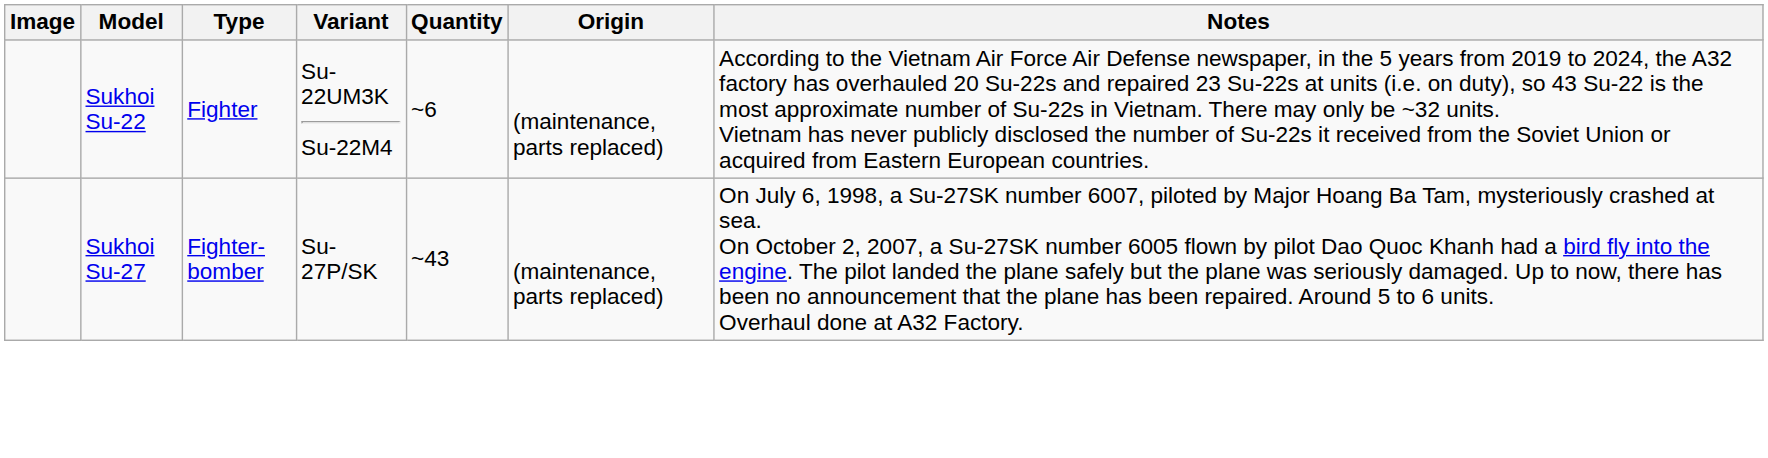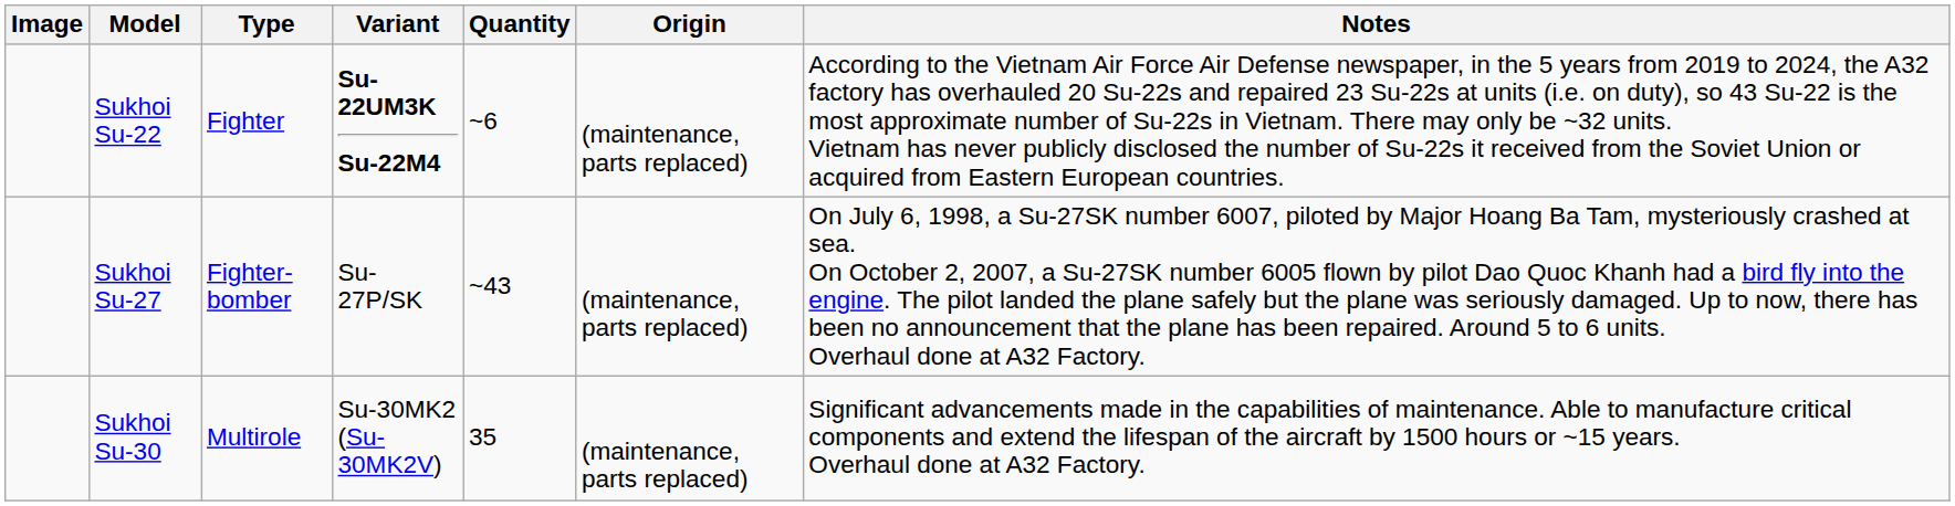 <table class="wikitable">
 <tr>
 <th>Image</th>
 <th>Model</th>
 <th>Type</th>
 <th>Variant</th>
 <th>Quantity</th>
 <th>Origin</th>
 <th>Notes</th>
 </tr>
 <tr>
 <td></td>
 <td><a href='#'>Sukhoi Su-22</a></td>
 <td><a href='#'>Fighter</a></td>
-<td>Su-22UM3K <hr> Su-22M4</td>
+<td><strong>Su-22UM3K <hr> Su-22M4</strong></td>
 <td>~6</td>
 <td><br><br>(maintenance, parts replaced)</td>
 <td>According to the Vietnam Air Force Air Defense newspaper, in the 5 years from 2019 to 2024, the A32 factory has overhauled 20 Su-22s and repaired 23 Su-22s at units (i.e. on duty), so 43 Su-22 is the most approximate number of Su-22s in Vietnam. There may only be ~32 units.<br>Vietnam has never publicly disclosed the number of Su-22s it received from the Soviet Union or acquired from Eastern European countries.</td>
 </tr>
 <tr>
 <td></td>
 <td><a href='#'>Sukhoi Su-27</a></td>
 <td><a href='#'>Fighter-bomber</a></td>
 <td>Su-27P/SK</td>
 <td>~43</td>
 <td><br><br>(maintenance, parts replaced)</td>
 <td>On July 6, 1998, a Su-27SK number 6007, piloted by Major Hoang Ba Tam, mysteriously crashed at sea.<br>On October 2, 2007, a Su-27SK number 6005 flown by pilot Dao Quoc Khanh had a <a href='#'>bird fly into the engine</a>. The pilot landed the plane safely but the plane was seriously damaged. Up to now, there has been no announcement that the plane has been repaired. Around 5 to 6 units.<br>Overhaul done at A32 Factory.</td>
 </tr>
+<tr>
+<td></td>
+<td><a href='#'>Sukhoi Su-30</a></td>
+<td><a href='#'>Multirole</a></td>
+<td>Su-30MK2<br>(<a href='#'>Su-30MK2V</a>)</td>
+<td>35</td>
+<td><br><br>(maintenance, parts replaced)</td>
+<td>Significant advancements made in the capabilities of maintenance. Able to manufacture critical components and extend the lifespan of the aircraft by 1500 hours or ~15 years.<br>Overhaul done at A32 Factory.</td>
+</tr>
 </table>
